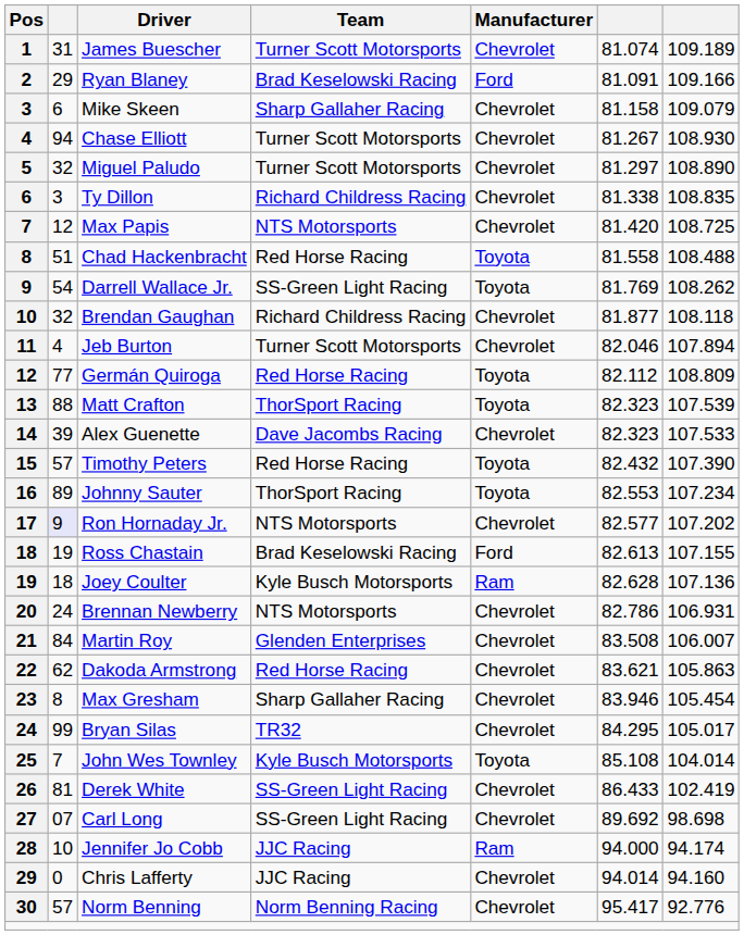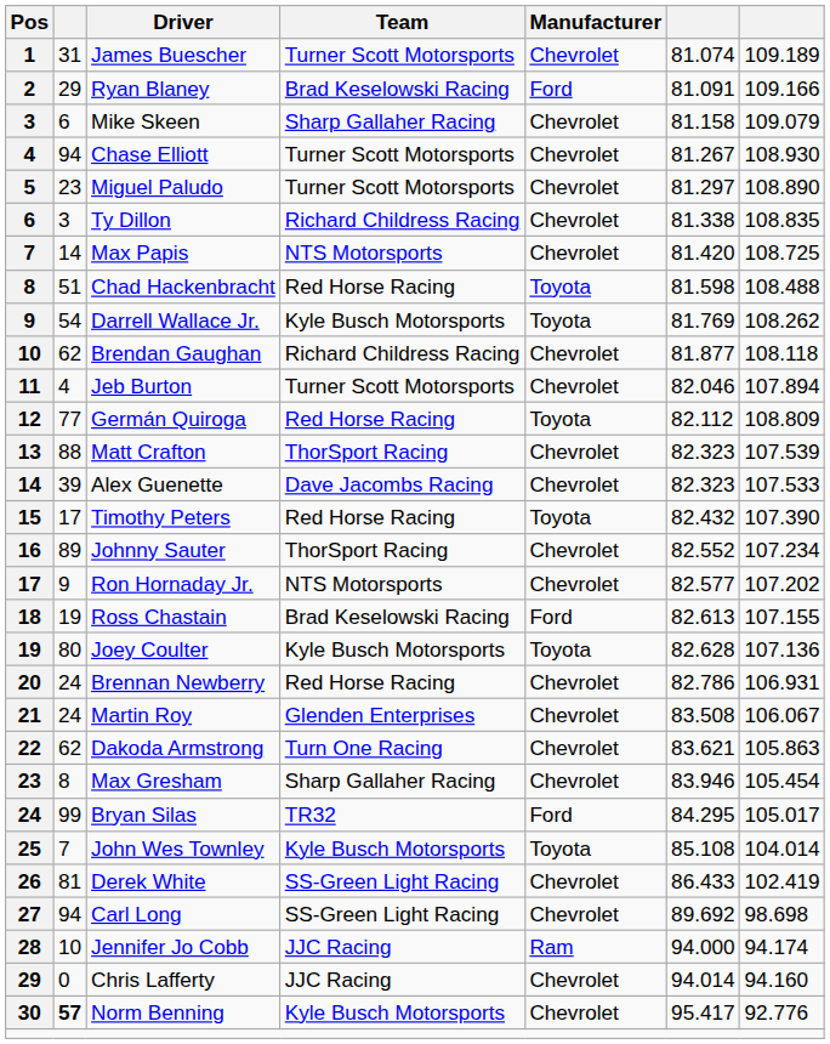 <table class="wikitable" style="font-size:95%">
 <tr>
 <th>Pos</th>
 <th></th>
 <th>Driver</th>
 <th>Team</th>
 <th>Manufacturer</th>
 <th></th>
 <th></th>
 </tr>
 <tr>
 <th row="scope">1</th>
 <td>31</td>
 <td><a href='#'>James Buescher</a></td>
 <td><a href='#'>Turner Scott Motorsports</a></td>
 <td><a href='#'>Chevrolet</a></td>
 <td>81.074</td>
 <td>109.189</td>
 </tr>
 <tr>
 <th row="scope">2</th>
 <td>29</td>
 <td><a href='#'>Ryan Blaney</a></td>
 <td><a href='#'>Brad Keselowski Racing</a></td>
 <td><a href='#'>Ford</a></td>
 <td>81.091</td>
 <td>109.166</td>
 </tr>
 <tr>
 <th row="scope">3</th>
 <td>6</td>
 <td>Mike Skeen</td>
 <td><a href='#'>Sharp Gallaher Racing</a></td>
 <td>Chevrolet</td>
 <td>81.158</td>
 <td>109.079</td>
 </tr>
 <tr>
 <th row="scope">4</th>
 <td>94</td>
 <td><a href='#'>Chase Elliott</a></td>
 <td>Turner Scott Motorsports</td>
 <td>Chevrolet</td>
 <td>81.267</td>
 <td>108.930</td>
 </tr>
 <tr>
 <th row="scope">5</th>
-<td>32</td>
+<td>23</td>
 <td><a href='#'>Miguel Paludo</a></td>
 <td>Turner Scott Motorsports</td>
 <td>Chevrolet</td>
 <td>81.297</td>
 <td>108.890</td>
 </tr>
 <tr>
 <th row="scope">6</th>
 <td>3</td>
 <td><a href='#'>Ty Dillon</a></td>
 <td><a href='#'>Richard Childress Racing</a></td>
 <td>Chevrolet</td>
 <td>81.338</td>
 <td>108.835</td>
 </tr>
 <tr>
 <th row="scope">7</th>
-<td>12</td>
+<td>14</td>
 <td><a href='#'>Max Papis</a></td>
 <td><a href='#'>NTS Motorsports</a></td>
 <td>Chevrolet</td>
 <td>81.420</td>
 <td>108.725</td>
 </tr>
 <tr>
 <th row="scope">8</th>
 <td>51</td>
 <td><a href='#'>Chad Hackenbracht</a></td>
 <td>Red Horse Racing</td>
 <td><a href='#'>Toyota</a></td>
-<td>81.558</td>
+<td>81.598</td>
 <td>108.488</td>
 </tr>
 <tr>
 <th row="scope">9</th>
 <td>54</td>
 <td><a href='#'>Darrell Wallace Jr.</a></td>
-<td>SS-Green Light Racing</td>
+<td>Kyle Busch Motorsports</td>
 <td>Toyota</td>
 <td>81.769</td>
 <td>108.262</td>
 </tr>
 <tr>
 <th row="scope">10</th>
-<td>32</td>
+<td>62</td>
 <td><a href='#'>Brendan Gaughan</a></td>
 <td>Richard Childress Racing</td>
 <td>Chevrolet</td>
 <td>81.877</td>
 <td>108.118</td>
 </tr>
 <tr>
 <th row="scope">11</th>
 <td>4</td>
 <td><a href='#'>Jeb Burton</a></td>
 <td>Turner Scott Motorsports</td>
 <td>Chevrolet</td>
 <td>82.046</td>
 <td>107.894</td>
 </tr>
 <tr>
 <th row="scope">12</th>
 <td>77</td>
 <td><a href='#'>Germán Quiroga</a></td>
 <td><a href='#'>Red Horse Racing</a></td>
 <td>Toyota</td>
 <td>82.112</td>
 <td>108.809</td>
 </tr>
 <tr>
 <th row="scope">13</th>
 <td>88</td>
 <td><a href='#'>Matt Crafton</a></td>
 <td><a href='#'>ThorSport Racing</a></td>
-<td>Toyota</td>
+<td>Chevrolet</td>
 <td>82.323</td>
 <td>107.539</td>
 </tr>
 <tr>
 <th row="scope">14</th>
 <td>39</td>
 <td>Alex Guenette</td>
 <td><a href='#'>Dave Jacombs Racing</a></td>
 <td>Chevrolet</td>
 <td>82.323</td>
 <td>107.533</td>
 </tr>
 <tr>
 <th row="scope">15</th>
-<td>57</td>
+<td>17</td>
 <td><a href='#'>Timothy Peters</a></td>
 <td>Red Horse Racing</td>
 <td>Toyota</td>
 <td>82.432</td>
 <td>107.390</td>
 </tr>
 <tr>
 <th row="scope">16</th>
 <td>89</td>
 <td><a href='#'>Johnny Sauter</a></td>
 <td>ThorSport Racing</td>
-<td>Toyota</td>
-<td>82.553</td>
+<td>Chevrolet</td>
+<td>82.552</td>
 <td>107.234</td>
 </tr>
 <tr>
 <th row="scope">17</th>
-<td style="background: lavender;">9</td>
+<td>9</td>
 <td><a href='#'>Ron Hornaday Jr.</a></td>
 <td>NTS Motorsports</td>
 <td>Chevrolet</td>
 <td>82.577</td>
 <td>107.202</td>
 </tr>
 <tr>
 <th row="scope">18</th>
 <td>19</td>
 <td><a href='#'>Ross Chastain</a></td>
 <td>Brad Keselowski Racing</td>
 <td>Ford</td>
 <td>82.613</td>
 <td>107.155</td>
 </tr>
 <tr>
 <th row="scope">19</th>
-<td>18</td>
+<td>80</td>
 <td><a href='#'>Joey Coulter</a></td>
 <td>Kyle Busch Motorsports</td>
-<td><a href='#'>Ram</a></td>
+<td>Toyota</td>
 <td>82.628</td>
 <td>107.136</td>
 </tr>
 <tr>
 <th row="scope">20</th>
 <td>24</td>
 <td><a href='#'>Brennan Newberry</a></td>
-<td>NTS Motorsports</td>
+<td>Red Horse Racing</td>
 <td>Chevrolet</td>
 <td>82.786</td>
 <td>106.931</td>
 </tr>
 <tr>
 <th row="scope">21</th>
-<td>84</td>
+<td>24</td>
 <td><a href='#'>Martin Roy</a></td>
 <td><a href='#'>Glenden Enterprises</a></td>
 <td>Chevrolet</td>
 <td>83.508</td>
-<td>106.007</td>
+<td>106.067</td>
 </tr>
 <tr>
 <th row="scope">22</th>
 <td>62</td>
 <td><a href='#'>Dakoda Armstrong</a></td>
-<td><a href='#'>Red Horse Racing</a></td>
+<td><a href='#'>Turn One Racing</a></td>
 <td>Chevrolet</td>
 <td>83.621</td>
 <td>105.863</td>
 </tr>
 <tr>
 <th row="scope">23</th>
 <td>8</td>
 <td><a href='#'>Max Gresham</a></td>
 <td>Sharp Gallaher Racing</td>
 <td>Chevrolet</td>
 <td>83.946</td>
 <td>105.454</td>
 </tr>
 <tr>
 <th row="scope">24</th>
 <td>99</td>
 <td><a href='#'>Bryan Silas</a></td>
 <td><a href='#'>TR32</a></td>
-<td>Chevrolet</td>
+<td>Ford</td>
 <td>84.295</td>
 <td>105.017</td>
 </tr>
 <tr>
 <th row="scope">25</th>
 <td>7</td>
 <td><a href='#'>John Wes Townley</a></td>
 <td><a href='#'>Kyle Busch Motorsports</a></td>
 <td>Toyota</td>
 <td>85.108</td>
 <td>104.014</td>
 </tr>
 <tr>
 <th row="scope">26</th>
 <td>81</td>
 <td><a href='#'>Derek White</a></td>
 <td><a href='#'>SS-Green Light Racing</a></td>
 <td>Chevrolet</td>
 <td>86.433</td>
 <td>102.419</td>
 </tr>
 <tr>
 <th row="scope">27</th>
-<td>07</td>
+<td>94</td>
 <td><a href='#'>Carl Long</a></td>
 <td>SS-Green Light Racing</td>
 <td>Chevrolet</td>
 <td>89.692</td>
 <td>98.698</td>
 </tr>
 <tr>
 <th row="scope">28</th>
 <td>10</td>
 <td><a href='#'>Jennifer Jo Cobb</a></td>
 <td><a href='#'>JJC Racing</a></td>
 <td><a href='#'>Ram</a></td>
 <td>94.000</td>
 <td>94.174</td>
 </tr>
 <tr>
 <th row="scope">29</th>
 <td>0</td>
 <td>Chris Lafferty</td>
 <td>JJC Racing</td>
 <td>Chevrolet</td>
 <td>94.014</td>
 <td>94.160</td>
 </tr>
 <tr>
 <th row="scope">30</th>
-<td>57</td>
+<td><strong>57</strong></td>
 <td><a href='#'>Norm Benning</a></td>
-<td><a href='#'>Norm Benning Racing</a></td>
+<td><a href='#'>Kyle Busch Motorsports</a></td>
 <td>Chevrolet</td>
 <td>95.417</td>
 <td>92.776</td>
 </tr>
 <tr>
 <td colspan="8"></td>
 </tr>
 </table>
